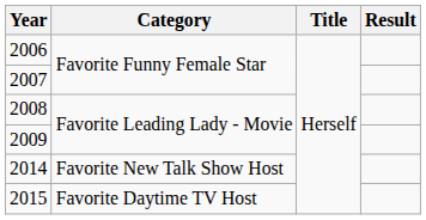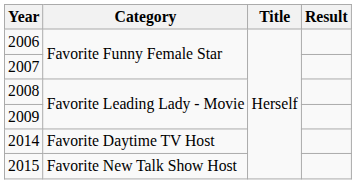 <table class="wikitable">
 <tr>
 <th>Year</th>
 <th>Category</th>
 <th>Title</th>
 <th>Result</th>
 </tr>
 <tr>
 <td>2006</td>
 <td rowspan=2>Favorite Funny Female Star</td>
 <td rowspan=6>Herself</td>
 <td></td>
 </tr>
 <tr>
 <td>2007</td>
 <td></td>
 </tr>
 <tr>
 <td>2008</td>
 <td rowspan=2>Favorite Leading Lady - Movie</td>
 <td></td>
 </tr>
 <tr>
 <td>2009</td>
 <td></td>
 </tr>
 <tr>
 <td>2014</td>
-<td>Favorite New Talk Show Host</td>
+<td>Favorite Daytime TV Host</td>
 <td></td>
 </tr>
 <tr>
 <td>2015</td>
-<td>Favorite Daytime TV Host</td>
+<td>Favorite New Talk Show Host</td>
 <td></td>
 </tr>
 </table>
